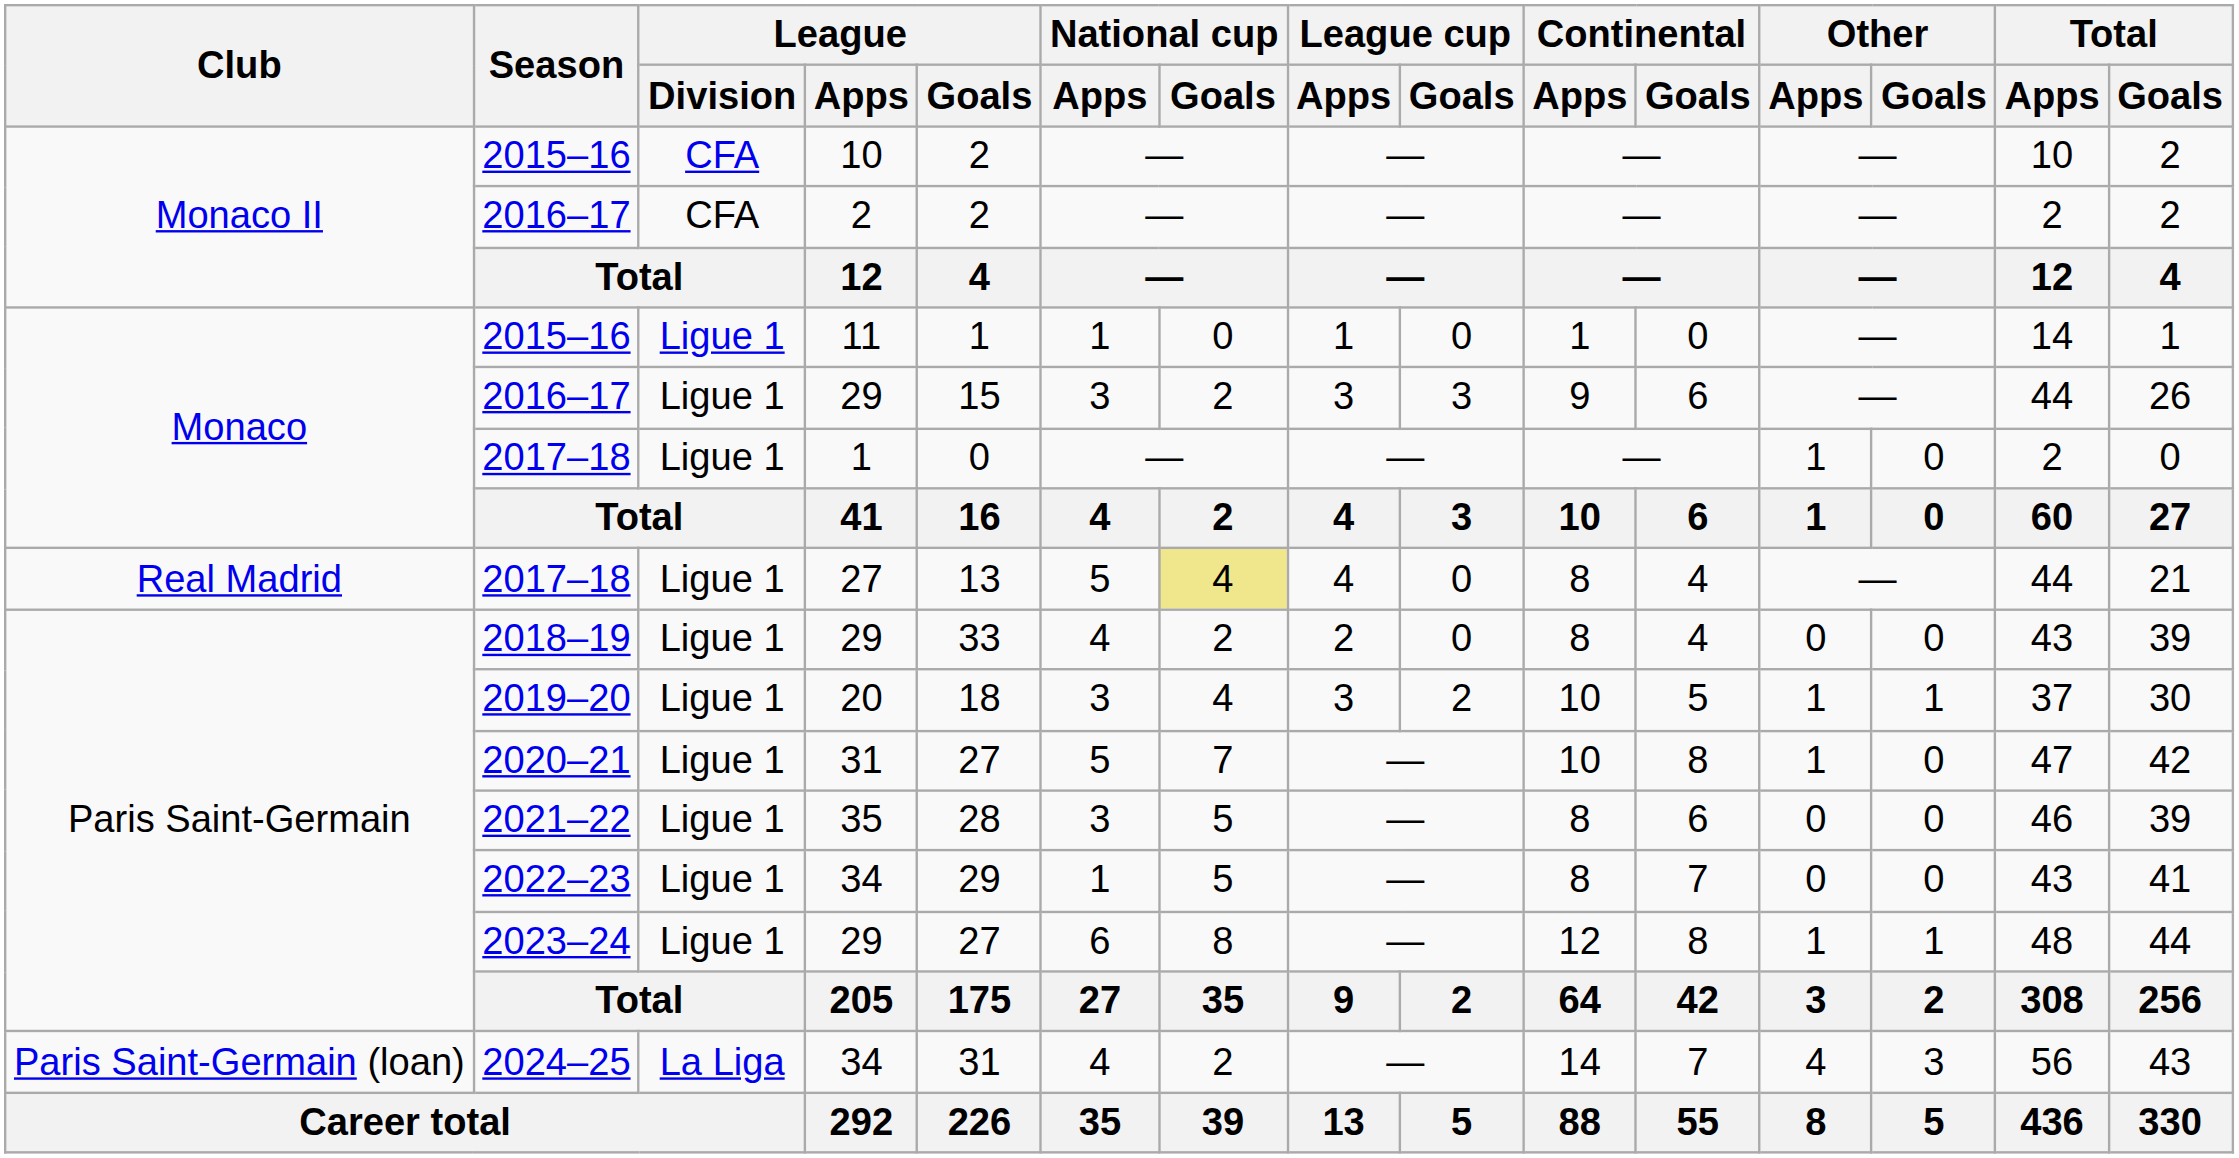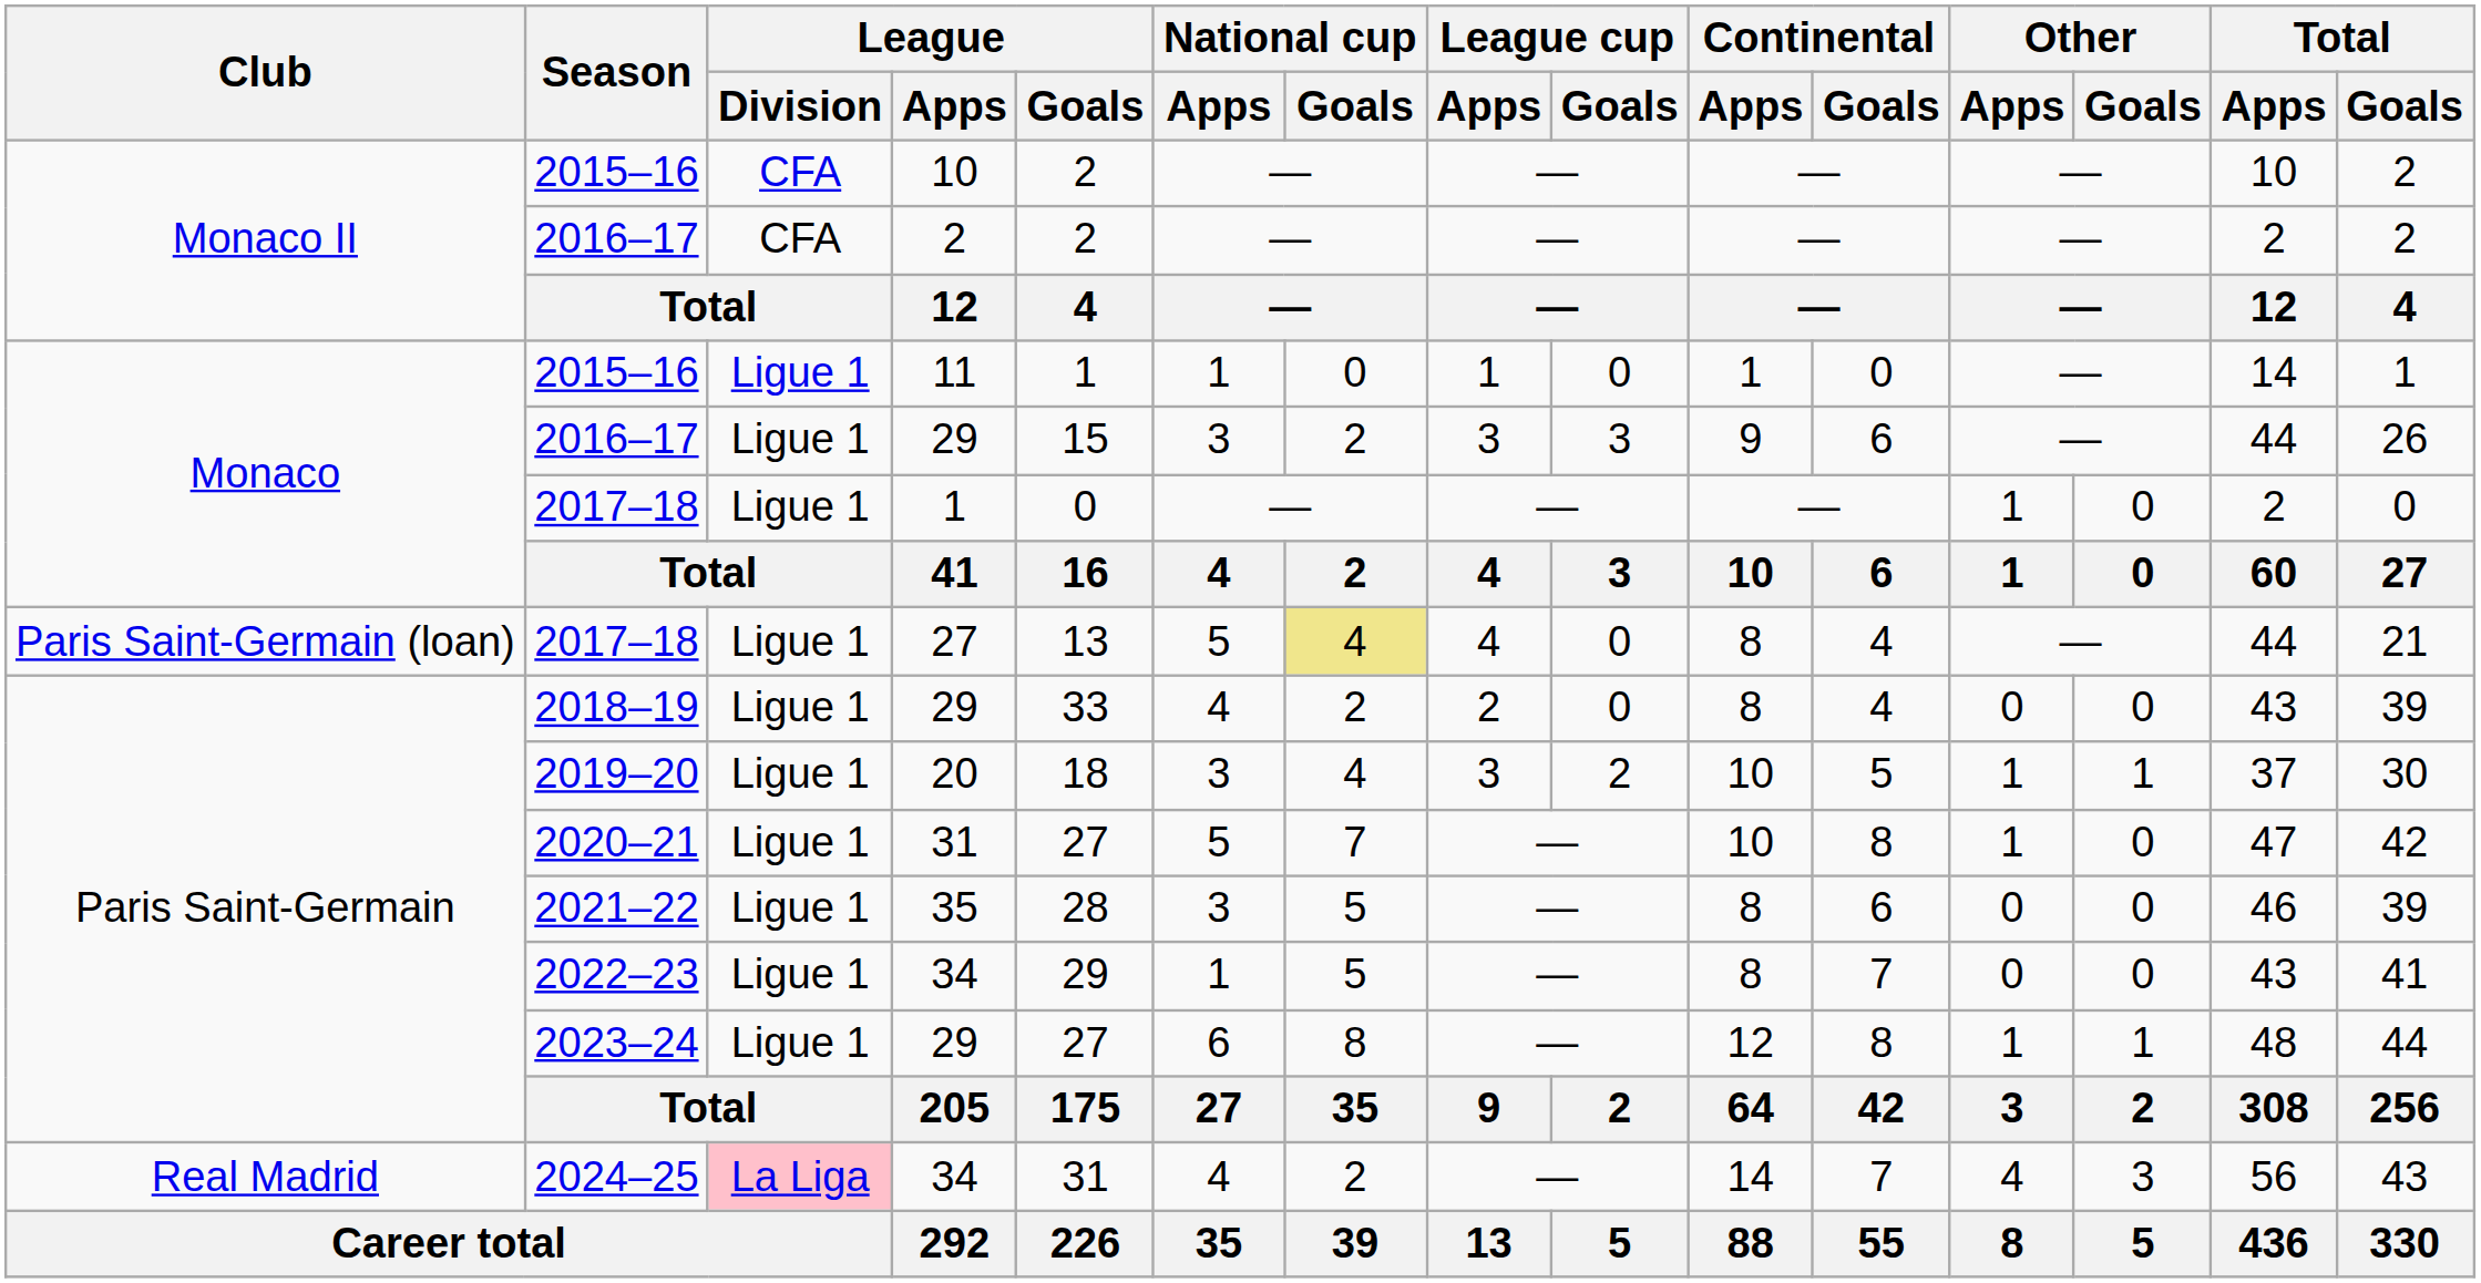 <table class="wikitable" style="text-align: center;">
 <tr>
 <th rowspan="2">Club</th>
 <th rowspan="2">Season</th>
 <th colspan="3">League</th>
 <th colspan="2">National cup</th>
 <th colspan="2">League cup</th>
 <th colspan="2">Continental</th>
 <th colspan="2">Other</th>
 <th colspan="2">Total</th>
 </tr>
 <tr>
 <th>Division</th>
 <th>Apps</th>
 <th>Goals</th>
 <th>Apps</th>
 <th>Goals</th>
 <th>Apps</th>
 <th>Goals</th>
 <th>Apps</th>
 <th>Goals</th>
 <th>Apps</th>
 <th>Goals</th>
 <th>Apps</th>
 <th>Goals</th>
 </tr>
 <tr>
 <td rowspan="3"><a href='#'>Monaco II</a></td>
 <td><a href='#'>2015–16</a></td>
 <td><a href='#'>CFA</a></td>
 <td>10</td>
 <td>2</td>
 <td colspan="2">—</td>
 <td colspan="2">—</td>
 <td colspan="2">—</td>
 <td colspan="2">—</td>
 <td>10</td>
 <td>2</td>
 </tr>
 <tr>
 <td><a href='#'>2016–17</a></td>
 <td>CFA</td>
 <td>2</td>
 <td>2</td>
 <td colspan="2">—</td>
 <td colspan="2">—</td>
 <td colspan="2">—</td>
 <td colspan="2">—</td>
 <td>2</td>
 <td>2</td>
 </tr>
 <tr>
 <th colspan="2">Total</th>
 <th>12</th>
 <th>4</th>
 <th colspan="2">—</th>
 <th colspan="2">—</th>
 <th colspan="2">—</th>
 <th colspan="2">—</th>
 <th>12</th>
 <th>4</th>
 </tr>
 <tr>
 <td rowspan="4"><a href='#'>Monaco</a></td>
 <td><a href='#'>2015–16</a></td>
 <td><a href='#'>Ligue 1</a></td>
 <td>11</td>
 <td>1</td>
 <td>1</td>
 <td>0</td>
 <td>1</td>
 <td>0</td>
 <td>1</td>
 <td>0</td>
 <td colspan="2">—</td>
 <td>14</td>
 <td>1</td>
 </tr>
 <tr>
 <td><a href='#'>2016–17</a></td>
 <td>Ligue 1</td>
 <td>29</td>
 <td>15</td>
 <td>3</td>
 <td>2</td>
 <td>3</td>
 <td>3</td>
 <td>9</td>
 <td>6</td>
 <td colspan="2">—</td>
 <td>44</td>
 <td>26</td>
 </tr>
 <tr>
 <td><a href='#'>2017–18</a></td>
 <td>Ligue 1</td>
 <td>1</td>
 <td>0</td>
 <td colspan="2">—</td>
 <td colspan="2">—</td>
 <td colspan="2">—</td>
 <td>1</td>
 <td>0</td>
 <td>2</td>
 <td>0</td>
 </tr>
 <tr>
 <th colspan="2">Total</th>
 <th>41</th>
 <th>16</th>
 <th>4</th>
 <th>2</th>
 <th>4</th>
 <th>3</th>
 <th>10</th>
 <th>6</th>
 <th>1</th>
 <th>0</th>
 <th>60</th>
 <th>27</th>
 </tr>
 <tr>
-<td><a href='#'>Real Madrid</a></td>
+<td><a href='#'>Paris Saint-Germain</a> (loan)</td>
 <td><a href='#'>2017–18</a></td>
 <td>Ligue 1</td>
 <td>27</td>
 <td>13</td>
 <td>5</td>
 <td style="background: khaki;">4</td>
 <td>4</td>
 <td>0</td>
 <td>8</td>
 <td>4</td>
 <td colspan="2">—</td>
 <td>44</td>
 <td>21</td>
 </tr>
 <tr>
 <td rowspan="7">Paris Saint-Germain</td>
 <td><a href='#'>2018–19</a></td>
 <td>Ligue 1</td>
 <td>29</td>
 <td>33</td>
 <td>4</td>
 <td>2</td>
 <td>2</td>
 <td>0</td>
 <td>8</td>
 <td>4</td>
 <td>0</td>
 <td>0</td>
 <td>43</td>
 <td>39</td>
 </tr>
 <tr>
 <td><a href='#'>2019–20</a></td>
 <td>Ligue 1</td>
 <td>20</td>
 <td>18</td>
 <td>3</td>
 <td>4</td>
 <td>3</td>
 <td>2</td>
 <td>10</td>
 <td>5</td>
 <td>1</td>
 <td>1</td>
 <td>37</td>
 <td>30</td>
 </tr>
 <tr>
 <td><a href='#'>2020–21</a></td>
 <td>Ligue 1</td>
 <td>31</td>
 <td>27</td>
 <td>5</td>
 <td>7</td>
 <td colspan="2">—</td>
 <td>10</td>
 <td>8</td>
 <td>1</td>
 <td>0</td>
 <td>47</td>
 <td>42</td>
 </tr>
 <tr>
 <td><a href='#'>2021–22</a></td>
 <td>Ligue 1</td>
 <td>35</td>
 <td>28</td>
 <td>3</td>
 <td>5</td>
 <td colspan="2">—</td>
 <td>8</td>
 <td>6</td>
 <td>0</td>
 <td>0</td>
 <td>46</td>
 <td>39</td>
 </tr>
 <tr>
 <td><a href='#'>2022–23</a></td>
 <td>Ligue 1</td>
 <td>34</td>
 <td>29</td>
 <td>1</td>
 <td>5</td>
 <td colspan="2">—</td>
 <td>8</td>
 <td>7</td>
 <td>0</td>
 <td>0</td>
 <td>43</td>
 <td>41</td>
 </tr>
 <tr>
 <td><a href='#'>2023–24</a></td>
 <td>Ligue 1</td>
 <td>29</td>
 <td>27</td>
 <td>6</td>
 <td>8</td>
 <td colspan="2">—</td>
 <td>12</td>
 <td>8</td>
 <td>1</td>
 <td>1</td>
 <td>48</td>
 <td>44</td>
 </tr>
 <tr>
 <th colspan="2">Total</th>
 <th>205</th>
 <th>175</th>
 <th>27</th>
 <th>35</th>
 <th>9</th>
 <th>2</th>
 <th>64</th>
 <th>42</th>
 <th>3</th>
 <th>2</th>
 <th>308</th>
 <th>256</th>
 </tr>
 <tr>
-<td><a href='#'>Paris Saint-Germain</a> (loan)</td>
+<td><a href='#'>Real Madrid</a></td>
 <td><a href='#'>2024–25</a></td>
-<td><a href='#'>La Liga</a></td>
+<td style="background: pink;"><a href='#'>La Liga</a></td>
 <td>34</td>
 <td>31</td>
 <td>4</td>
 <td>2</td>
 <td colspan="2">—</td>
 <td>14</td>
 <td>7</td>
 <td>4</td>
 <td>3</td>
 <td>56</td>
 <td>43</td>
 </tr>
 <tr>
 <th colspan="3">Career total</th>
 <th>292</th>
 <th>226</th>
 <th>35</th>
 <th>39</th>
 <th>13</th>
 <th>5</th>
 <th>88</th>
 <th>55</th>
 <th>8</th>
 <th>5</th>
 <th>436</th>
 <th>330</th>
 </tr>
 </table>
